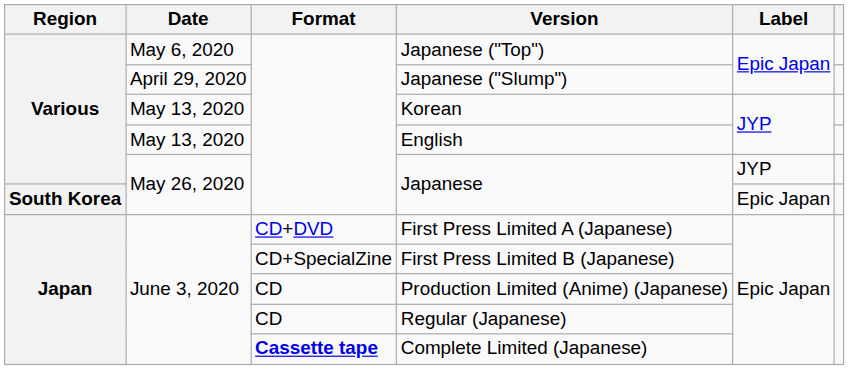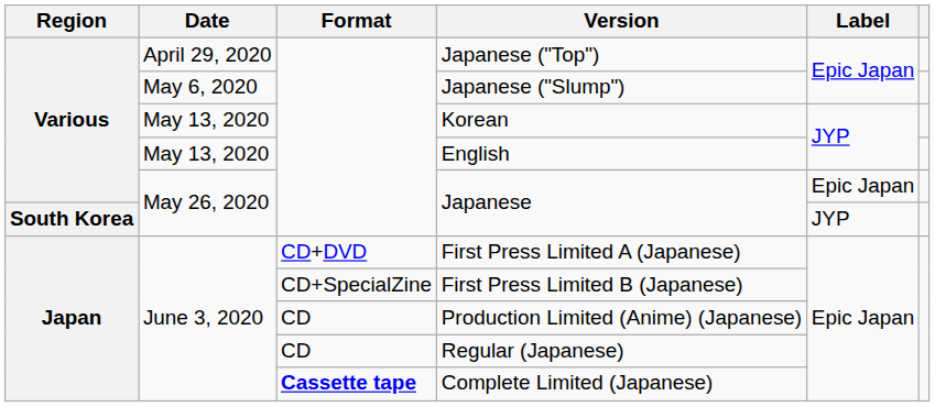 <table class="wikitable plainrowheaders">
 <tr>
 <th scope="col">Region</th>
 <th scope="col">Date</th>
 <th scope="col">Format</th>
 <th scope="col">Version</th>
 <th scope="col">Label</th>
 <th scope="col"></th>
 </tr>
 <tr>
 <th scope="row" rowspan=5>Various</th>
-<td>May 6, 2020</td>
+<td>April 29, 2020</td>
 <td rowspan=6></td>
 <td>Japanese ("Top")</td>
 <td rowspan=2><a href='#'>Epic Japan</a></td>
 <td style="text-align:center"></td>
 </tr>
 <tr>
-<td>April 29, 2020</td>
+<td>May 6, 2020</td>
 <td>Japanese ("Slump")</td>
 <td style="text-align:center"></td>
 </tr>
 <tr>
 <td>May 13, 2020</td>
 <td>Korean</td>
 <td rowspan=2><a href='#'>JYP</a></td>
 <td style="text-align:center"></td>
 </tr>
 <tr>
 <td>May 13, 2020</td>
 <td>English</td>
 <td style="text-align:center"></td>
 </tr>
 <tr>
 <td rowspan=2>May 26, 2020</td>
 <td rowspan=2>Japanese</td>
-<td>JYP</td>
+<td>Epic Japan</td>
 <td style="text-align:center"></td>
 </tr>
 <tr>
 <th scope="row">South Korea</th>
-<td>Epic Japan</td>
+<td>JYP</td>
 <td style="text-align:center"></td>
 </tr>
 <tr>
 <th scope="row" rowspan=5>Japan</th>
 <td rowspan=5>June 3, 2020</td>
 <td><a href='#'>CD</a>+<a href='#'>DVD</a></td>
 <td>First Press Limited A (Japanese)</td>
 <td rowspan=5>Epic Japan</td>
 <td rowspan=5 style="text-align:center"></td>
 </tr>
 <tr>
 <td>CD+SpecialZine</td>
 <td>First Press Limited B (Japanese)</td>
 </tr>
 <tr>
 <td>CD</td>
 <td>Production Limited (Anime) (Japanese)</td>
 </tr>
 <tr>
 <td>CD</td>
 <td>Regular (Japanese)</td>
 </tr>
 <tr>
 <td><strong><a href='#'>Cassette tape</a></strong></td>
 <td>Complete Limited (Japanese)</td>
 </tr>
 </table>
